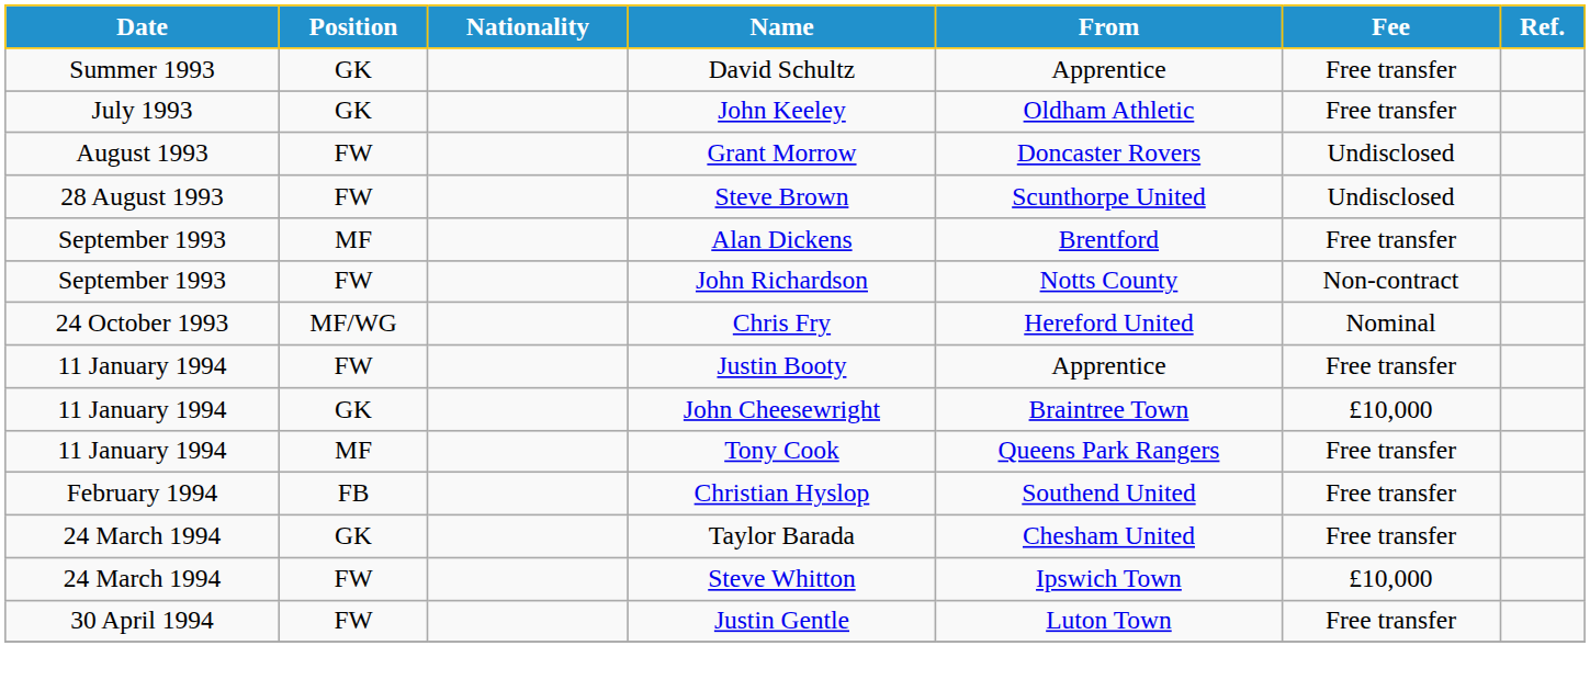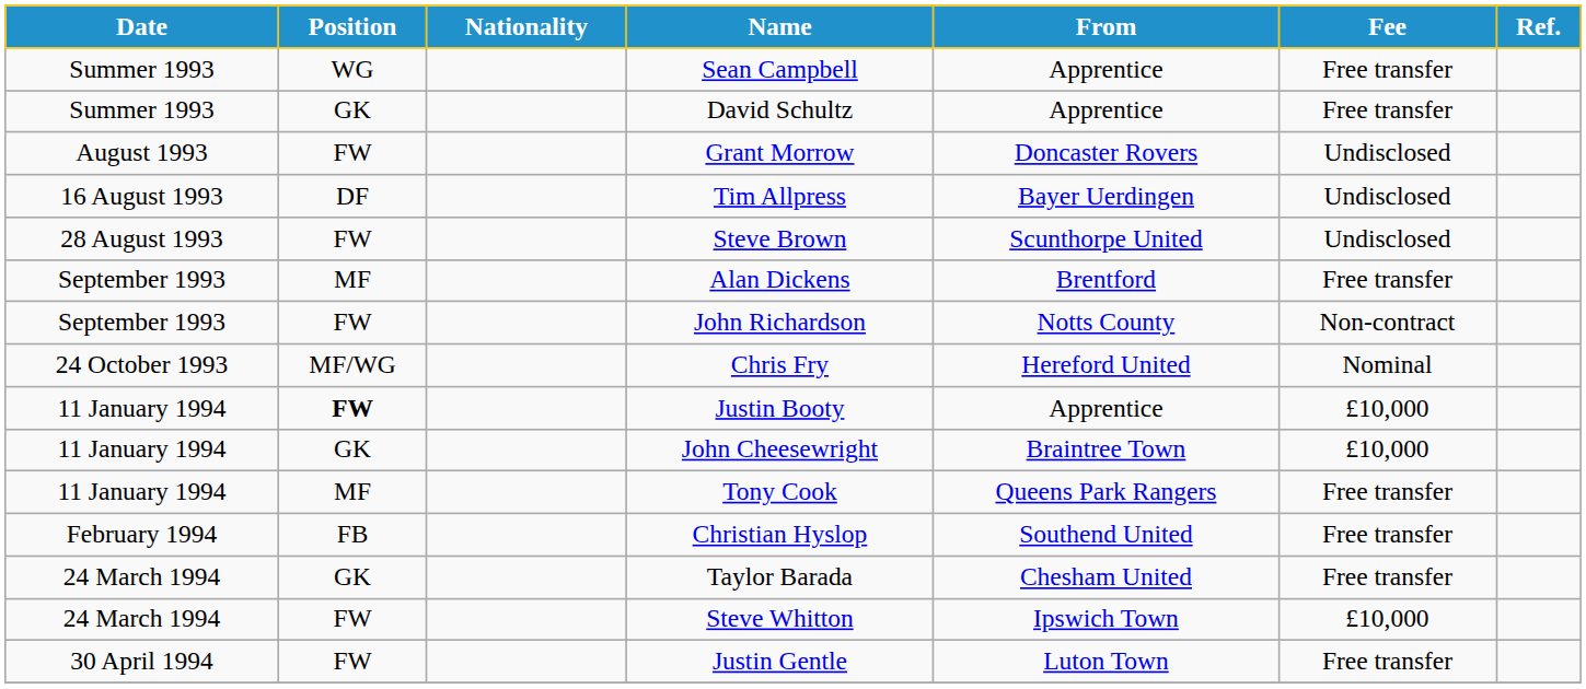 <table class="wikitable" style="text-align:center; font-size:90%; width:100%;">
 <tr>
 <th style="background:#2191CC; color:white; border:1px solid #F7C408; text-align:center;">Date</th>
 <th style="background:#2191CC; color:white; border:1px solid #F7C408; text-align:center;">Position</th>
 <th style="background:#2191CC; color:white; border:1px solid #F7C408; text-align:center;">Nationality</th>
 <th style="background:#2191CC; color:white; border:1px solid #F7C408; text-align:center;">Name</th>
 <th style="background:#2191CC; color:white; border:1px solid #F7C408; text-align:center;">From</th>
 <th style="background:#2191CC; color:white; border:1px solid #F7C408; text-align:center;">Fee</th>
 <th style="background:#2191CC; color:white; border:1px solid #F7C408; text-align:center;">Ref.</th>
 </tr>
 <tr>
 <td>Summer 1993</td>
-<td>GK</td>
+<td>WG</td>
 <td></td>
-<td>David Schultz</td>
+<td><a href='#'>Sean Campbell</a></td>
 <td>Apprentice</td>
 <td>Free transfer</td>
 <td></td>
 </tr>
 <tr>
-<td>July 1993</td>
+<td>Summer 1993</td>
 <td>GK</td>
 <td></td>
-<td><a href='#'>John Keeley</a></td>
-<td> <a href='#'>Oldham Athletic</a></td>
+<td>David Schultz</td>
+<td>Apprentice</td>
 <td>Free transfer</td>
 <td></td>
 </tr>
 <tr>
 <td>August 1993</td>
 <td>FW</td>
 <td></td>
 <td><a href='#'>Grant Morrow</a></td>
 <td> <a href='#'>Doncaster Rovers</a></td>
+<td>Undisclosed</td>
+<td></td>
+</tr>
+<tr>
+<td>16 August 1993</td>
+<td>DF</td>
+<td></td>
+<td><a href='#'>Tim Allpress</a></td>
+<td> <a href='#'>Bayer Uerdingen</a></td>
 <td>Undisclosed</td>
 <td></td>
 </tr>
 <tr>
 <td>28 August 1993</td>
 <td>FW</td>
 <td></td>
 <td><a href='#'>Steve Brown</a></td>
 <td> <a href='#'>Scunthorpe United</a></td>
 <td>Undisclosed</td>
 <td></td>
 </tr>
 <tr>
 <td>September 1993</td>
 <td>MF</td>
 <td></td>
 <td><a href='#'>Alan Dickens</a></td>
 <td> <a href='#'>Brentford</a></td>
 <td>Free transfer</td>
 <td></td>
 </tr>
 <tr>
 <td>September 1993</td>
 <td>FW</td>
 <td></td>
 <td><a href='#'>John Richardson</a></td>
 <td> <a href='#'>Notts County</a></td>
 <td>Non-contract</td>
 <td></td>
 </tr>
 <tr>
 <td>24 October 1993</td>
 <td>MF/WG</td>
 <td></td>
 <td><a href='#'>Chris Fry</a></td>
 <td> <a href='#'>Hereford United</a></td>
 <td>Nominal</td>
 <td></td>
 </tr>
 <tr>
 <td>11 January 1994</td>
-<td>FW</td>
+<td><strong>FW</strong></td>
 <td></td>
 <td><a href='#'>Justin Booty</a></td>
 <td>Apprentice</td>
-<td>Free transfer</td>
+<td>£10,000</td>
 <td></td>
 </tr>
 <tr>
 <td>11 January 1994</td>
 <td>GK</td>
 <td></td>
 <td><a href='#'>John Cheesewright</a></td>
 <td> <a href='#'>Braintree Town</a></td>
 <td>£10,000</td>
 <td></td>
 </tr>
 <tr>
 <td>11 January 1994</td>
 <td>MF</td>
 <td></td>
 <td><a href='#'>Tony Cook</a></td>
 <td> <a href='#'>Queens Park Rangers</a></td>
 <td>Free transfer</td>
 <td></td>
 </tr>
 <tr>
 <td>February 1994</td>
 <td>FB</td>
 <td></td>
 <td><a href='#'>Christian Hyslop</a></td>
 <td> <a href='#'>Southend United</a></td>
 <td>Free transfer</td>
 <td></td>
 </tr>
 <tr>
 <td>24 March 1994</td>
 <td>GK</td>
 <td></td>
 <td>Taylor Barada</td>
 <td> <a href='#'>Chesham United</a></td>
 <td>Free transfer</td>
 <td></td>
 </tr>
 <tr>
 <td>24 March 1994</td>
 <td>FW</td>
 <td></td>
 <td><a href='#'>Steve Whitton</a></td>
 <td> <a href='#'>Ipswich Town</a></td>
 <td>£10,000</td>
 <td></td>
 </tr>
 <tr>
 <td>30 April 1994</td>
 <td>FW</td>
 <td></td>
 <td><a href='#'>Justin Gentle</a></td>
 <td> <a href='#'>Luton Town</a></td>
 <td>Free transfer</td>
 <td></td>
 </tr>
 <tr>
 </tr>
 </table>
